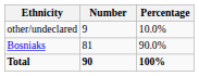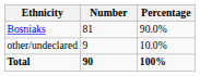 <table class="wikitable">
 <tr>
 <th width="100px">Ethnicity</th>
 <th width="80px">Number</th>
 <th width="80px">Percentage</th>
 </tr>
 <tr>
+<td><a href='#'>Bosniaks</a></td>
+<td>81</td>
+<td>90.0%</td>
+</tr>
+<tr>
 <td>other/undeclared</td>
 <td>9</td>
 <td>10.0%</td>
-</tr>
-<tr>
-<td><a href='#'>Bosniaks</a></td>
-<td>81</td>
-<td>90.0%</td>
 </tr>
 <tr>
 <td><strong>Total</strong></td>
 <td><strong>90</strong></td>
 <td><strong>100%</strong></td>
 </tr>
 </table>
